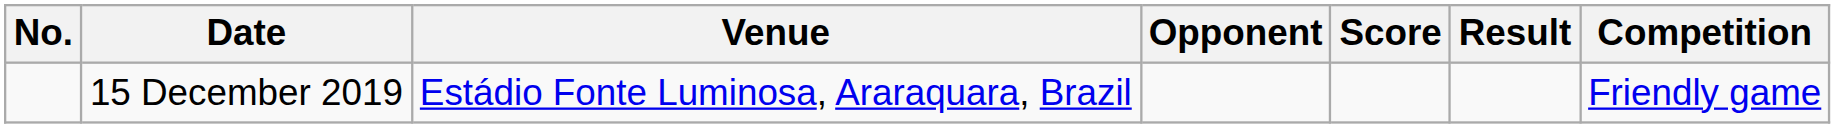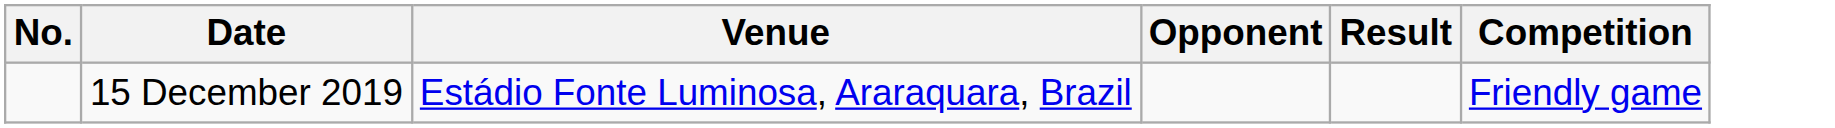 <table class="wikitable">
 <tr>
 <th>No.</th>
 <th>Date</th>
 <th>Venue</th>
 <th>Opponent</th>
-<th>Score</th>
 <th>Result</th>
 <th>Competition</th>
 </tr>
 <tr>
 <td></td>
 <td>15 December 2019</td>
 <td><a href='#'>Estádio Fonte Luminosa</a>, <a href='#'>Araraquara</a>, <a href='#'>Brazil</a></td>
 <td></td>
 <td></td>
-<td></td>
 <td><a href='#'>Friendly game</a></td>
 </tr>
 </table>
